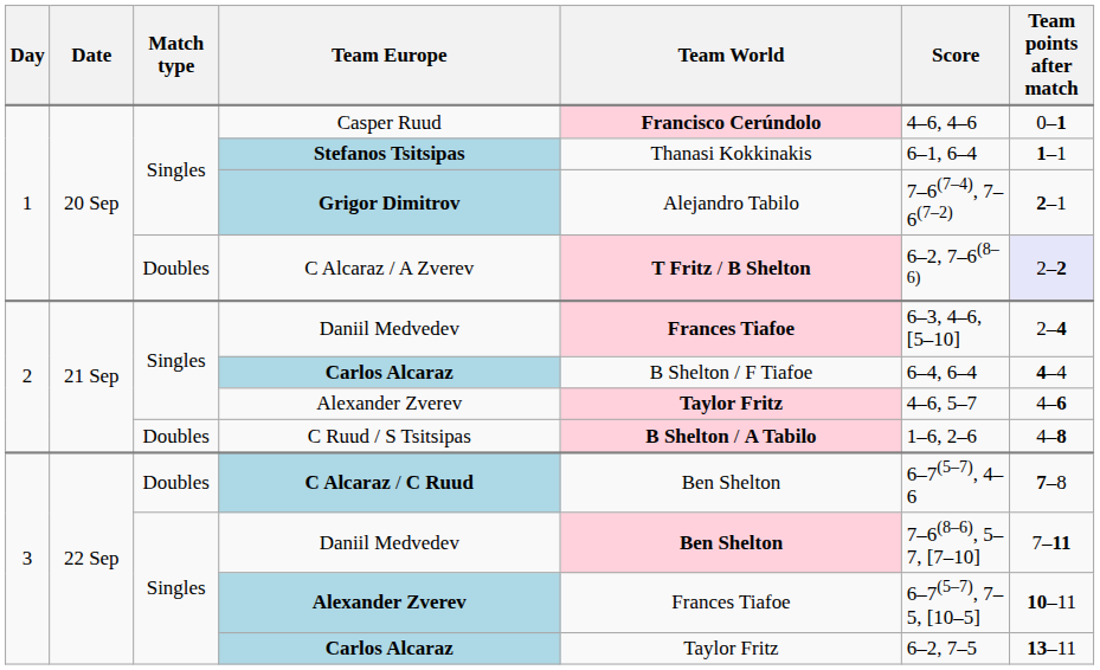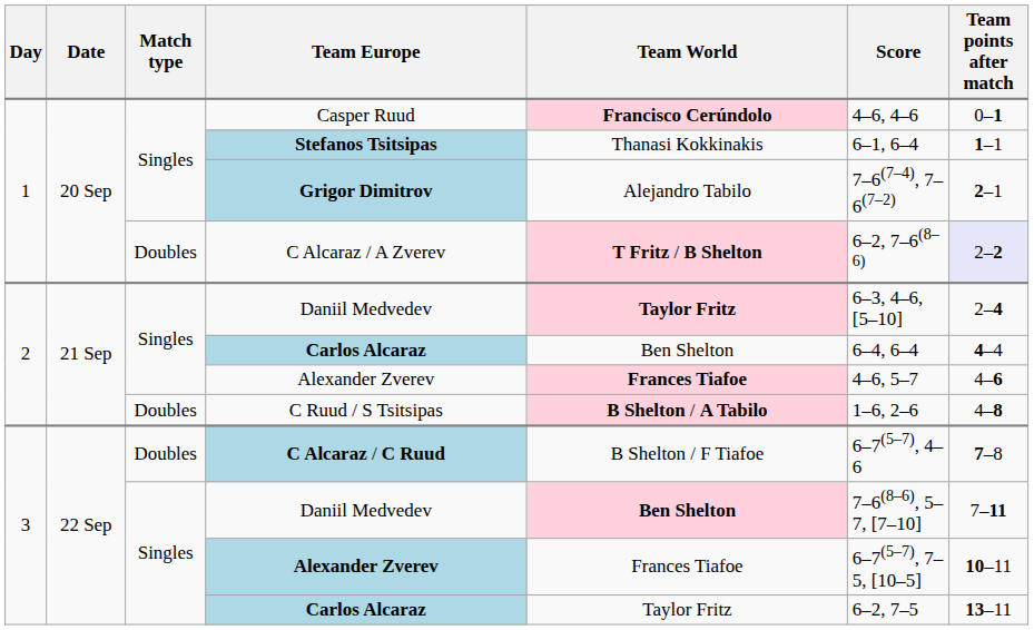 <table class="wikitable nowrap" style="text-align:center">
 <tr>
 <th>Day</th>
 <th width=60>Date</th>
 <th width=60>Match <br> type</th>
 <th width=265> Team Europe</th>
 <th width=265> Team World</th>
 <th>Score</th>
 <th>Team points <br> after match</th>
 </tr>
 <tr style="border-top:2px solid gray;">
 <td rowspan=4>1</td>
 <td rowspan=4>20 Sep</td>
 <td rowspan=3>Singles</td>
 <td> Casper Ruud</td>
 <td bgcolor="ffd1dc"> <strong>Francisco Cerúndolo</strong></td>
 <td style="text-align:left">4–6, 4–6</td>
 <td>0–<strong>1</strong></td>
 </tr>
 <tr>
 <td bgcolor="lightblue"> <strong>Stefanos Tsitsipas</strong></td>
 <td> Thanasi Kokkinakis</td>
 <td style="text-align:left">6–1, 6–4</td>
 <td><strong>1</strong>–1</td>
 </tr>
 <tr>
 <td bgcolor="lightblue"> <strong>Grigor Dimitrov</strong></td>
 <td> Alejandro Tabilo</td>
 <td style="text-align:left">7–6<sup>(7–4)</sup>, 7–6<sup>(7–2)</sup></td>
 <td><strong>2</strong>–1</td>
 </tr>
 <tr>
 <td>Doubles</td>
 <td> C Alcaraz /  A Zverev</td>
 <td bgcolor="ffd1dc"> <strong>T Fritz</strong> /  <strong>B Shelton</strong></td>
 <td style="text-align:left">6–2, 7–6<sup>(8–6)</sup></td>
 <td style="background: lavender;">2–<strong>2</strong></td>
 </tr>
 <tr style="border-top:2px solid gray;">
 <td rowspan=4>2</td>
 <td rowspan=4>21 Sep</td>
 <td rowspan=3>Singles</td>
 <td> Daniil Medvedev</td>
-<td bgcolor="ffd1dc"> <strong>Frances Tiafoe</strong></td>
+<td bgcolor="ffd1dc"> <strong>Taylor Fritz</strong></td>
 <td style="text-align:left">6–3, 4–6, [5–10]</td>
 <td>2–<strong>4</strong></td>
 </tr>
 <tr>
 <td bgcolor="lightblue"> <strong>Carlos Alcaraz</strong></td>
-<td> B Shelton /  F Tiafoe</td>
+<td> Ben Shelton</td>
 <td style="text-align:left">6–4, 6–4</td>
 <td><strong>4</strong>–4</td>
 </tr>
 <tr>
 <td> Alexander Zverev</td>
-<td bgcolor="ffd1dc"> <strong>Taylor Fritz</strong></td>
+<td bgcolor="ffd1dc"> <strong>Frances Tiafoe</strong></td>
 <td style="text-align:left">4–6, 5–7</td>
 <td>4–<strong>6</strong></td>
 </tr>
 <tr>
 <td>Doubles</td>
 <td> C Ruud  /  S Tsitsipas</td>
 <td bgcolor="ffd1dc"> <strong>B Shelton</strong> /  <strong>A Tabilo</strong></td>
 <td style="text-align:left">1–6, 2–6</td>
 <td>4–<strong>8</strong></td>
 </tr>
 <tr style="border-top:2px solid gray;">
 <td rowspan=4>3</td>
 <td rowspan=4>22 Sep</td>
 <td>Doubles</td>
 <td bgcolor="lightblue"> <strong>C Alcaraz</strong>  /  <strong>C Ruud</strong></td>
-<td> Ben Shelton</td>
+<td> B Shelton /  F Tiafoe</td>
 <td style="text-align:left">6–7<sup>(5–7)</sup>, 4–6</td>
 <td><strong>7</strong>–8</td>
 </tr>
 <tr>
 <td rowspan=3>Singles</td>
 <td> Daniil Medvedev</td>
 <td bgcolor="ffd1dc"> <strong>Ben Shelton</strong></td>
 <td style="text-align:left">7–6<sup>(8–6)</sup>, 5–7, [7–10]</td>
 <td>7–<strong>11</strong></td>
 </tr>
 <tr>
 <td bgcolor="lightblue"> <strong>Alexander Zverev</strong></td>
 <td> Frances Tiafoe</td>
 <td style="text-align:left">6–7<sup>(5–7)</sup>, 7–5, [10–5]</td>
 <td><strong>10</strong>–11</td>
 </tr>
 <tr>
 <td bgcolor="lightblue"> <strong>Carlos Alcaraz</strong></td>
 <td> Taylor Fritz</td>
 <td style="text-align:left">6–2, 7–5</td>
 <td><strong>13</strong>–11</td>
 </tr>
 </table>
